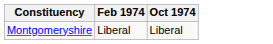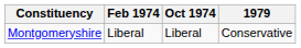 <table class="wikitable">
 <tr>
 <th>Constituency</th>
 <th>Feb 1974</th>
 <th>Oct 1974</th>
+<th>1979</th>
 </tr>
 <tr>
 <td><a href='#'>Montgomeryshire</a></td>
 <td bgcolor=>Liberal</td>
 <td bgcolor=>Liberal</td>
+<td bgcolor=>Conservative</td>
 </tr>
 </table>
